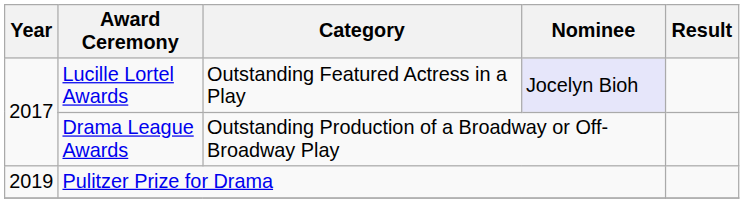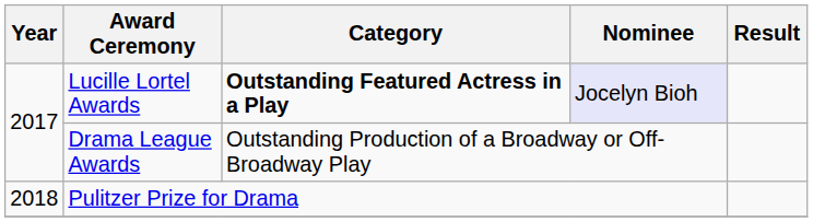 <table class="wikitable" width="95%">
 <tr>
 <th width="5%">Year</th>
 <th width="20%">Award Ceremony</th>
 <th width="45%">Category</th>
 <th width="20%">Nominee</th>
 <th width="10%">Result</th>
 </tr>
 <tr>
 <td rowspan="2">2017</td>
 <td><a href='#'>Lucille Lortel Awards</a></td>
-<td>Outstanding Featured Actress in a Play</td>
+<td><strong>Outstanding Featured Actress in a Play</strong></td>
 <td style="background: lavender;">Jocelyn Bioh</td>
 <td></td>
 </tr>
 <tr>
 <td><a href='#'>Drama League Awards</a></td>
 <td colspan="2">Outstanding Production of a Broadway or Off-Broadway Play</td>
 <td></td>
 </tr>
 <tr>
-<td>2019</td>
+<td>2018</td>
 <td colspan="3"><a href='#'>Pulitzer Prize for Drama</a></td>
 <td></td>
 </tr>
 <tr>
 </tr>
 </table>
